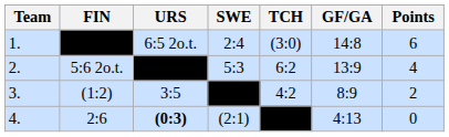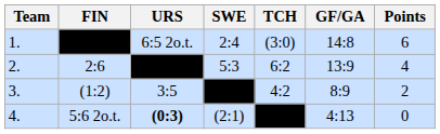 <table class="wikitable" bgcolor="#EFEFFF" width="50%">
 <tr bgcolor="#BCD2EE">
 <th>Team</th>
 <th>FIN</th>
 <th>URS</th>
 <th>SWE</th>
 <th>TCH</th>
 <th>GF/GA</th>
 <th>Points</th>
 </tr>
 <tr bgcolor="#CAE1FF" align="center">
 <td align="left">1. </td>
 <td style="background:#000000;"></td>
 <td>6:5 2o.t.</td>
 <td>2:4</td>
 <td>(3:0)</td>
 <td>14:8</td>
 <td>6</td>
 </tr>
 <tr bgcolor="#CAE1FF" align="center">
 <td align="left">2. </td>
-<td>5:6 2o.t.</td>
+<td>2:6</td>
 <td style="background:#000000;"></td>
 <td>5:3</td>
 <td>6:2</td>
 <td>13:9</td>
 <td>4</td>
 </tr>
 <tr bgcolor="#CAE1FF" align="center">
 <td align="left">3. </td>
 <td>(1:2)</td>
 <td>3:5</td>
 <td style="background:#000000;"></td>
 <td>4:2</td>
 <td>8:9</td>
 <td>2</td>
 </tr>
 <tr bgcolor="#CAE1FF" align="center">
 <td align="left">4. </td>
-<td>2:6</td>
+<td>5:6 2o.t.</td>
 <td><strong>(0:3)</strong></td>
 <td>(2:1)</td>
 <td style="background:#000000;"></td>
 <td>4:13</td>
 <td>0</td>
 </tr>
 </table>
